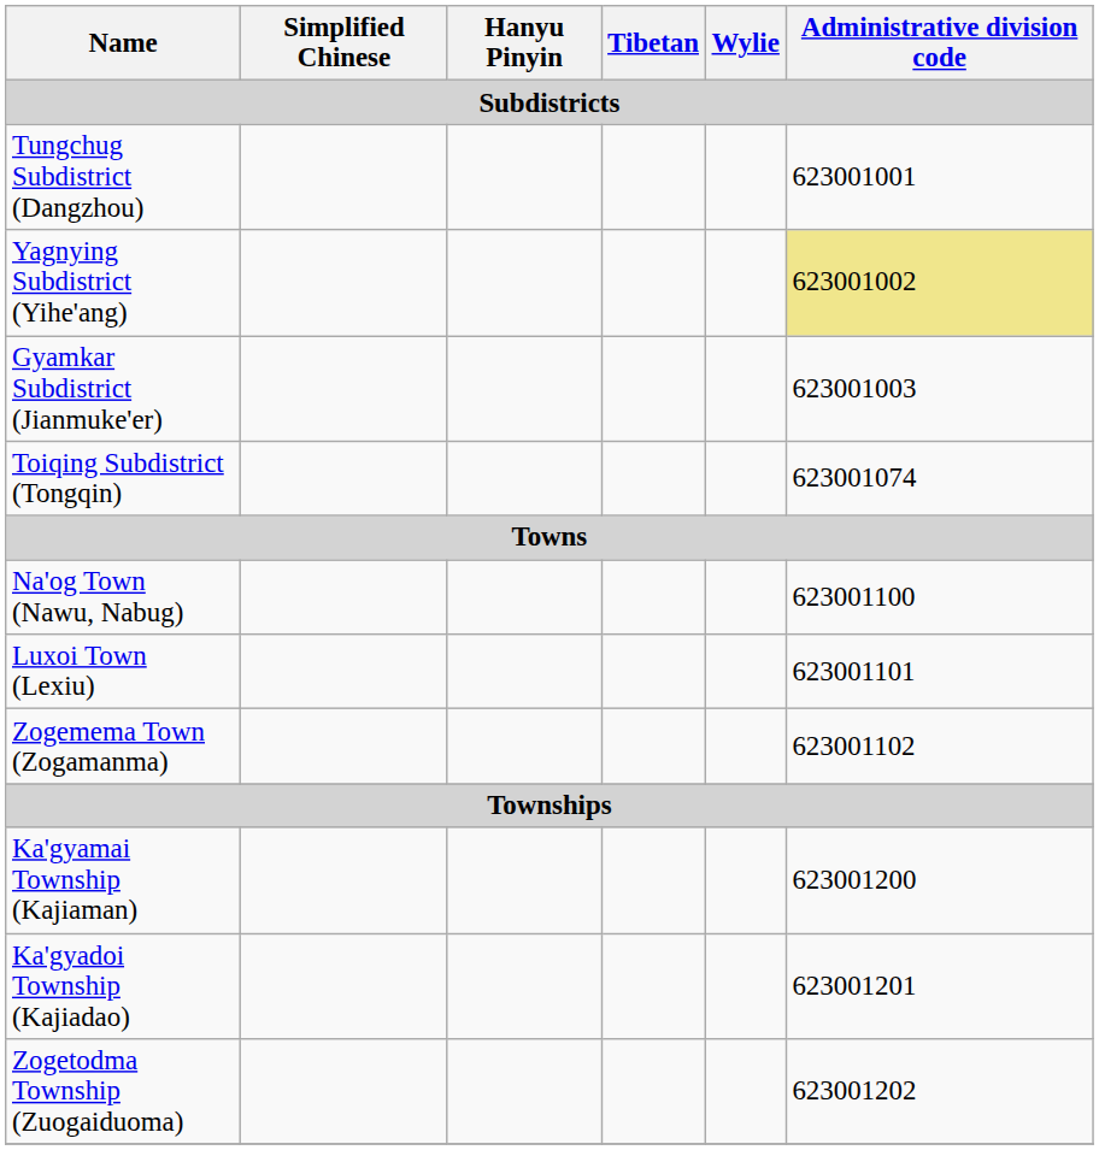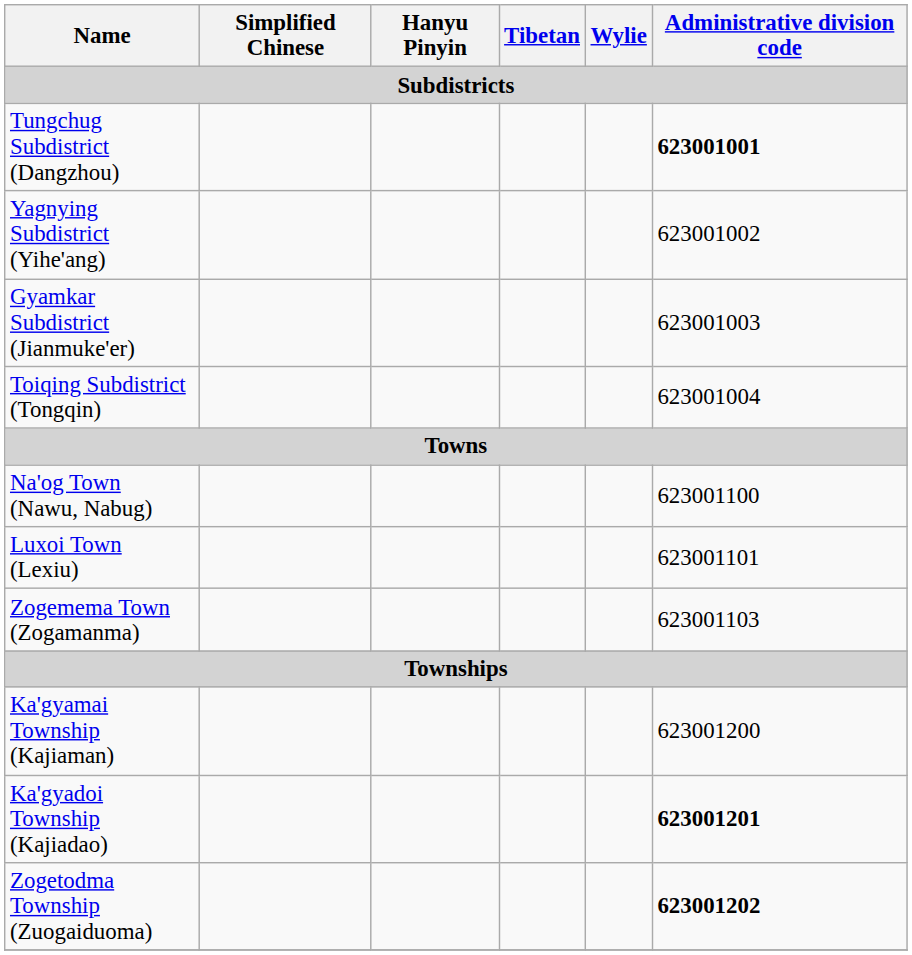 <table class="wikitable" align="center" style="width:50%; border="1">
 <tr>
 <th>Name</th>
 <th>Simplified Chinese</th>
 <th>Hanyu Pinyin</th>
 <th><a href='#'>Tibetan</a></th>
 <th><a href='#'>Wylie</a></th>
 <th><a href='#'>Administrative division code</a></th>
 </tr>
 <tr>
 <td colspan="7"  style="text-align:center; background:#d3d3d3;"><strong>Subdistricts</strong></td>
 </tr>
 <tr --------->
 <td><a href='#'>Tungchug Subdistrict</a><br>(Dangzhou)</td>
 <td></td>
 <td></td>
 <td></td>
 <td></td>
-<td>623001001</td>
+<td><strong>623001001</strong></td>
 </tr>
 <tr>
 <td><a href='#'>Yagnying Subdistrict</a><br>(Yihe'ang)</td>
 <td></td>
 <td></td>
 <td></td>
 <td></td>
-<td style="background: khaki;">623001002</td>
+<td>623001002</td>
 </tr>
 <tr>
 <td><a href='#'>Gyamkar Subdistrict</a><br>(Jianmuke'er)</td>
 <td></td>
 <td></td>
 <td></td>
 <td></td>
 <td>623001003</td>
 </tr>
 <tr>
 <td><a href='#'>Toiqing Subdistrict</a><br>(Tongqin)</td>
 <td></td>
 <td></td>
 <td></td>
 <td></td>
-<td>623001074</td>
+<td>623001004</td>
 </tr>
 <tr>
 <td colspan="7"  style="text-align:center; background:#d3d3d3;"><strong>Towns</strong></td>
 </tr>
 <tr --------->
 <td><a href='#'>Na'og Town</a><br>(Nawu, Nabug)</td>
 <td></td>
 <td></td>
 <td></td>
 <td></td>
 <td>623001100</td>
 </tr>
 <tr>
 <td><a href='#'>Luxoi Town</a><br>(Lexiu)</td>
 <td></td>
 <td></td>
 <td></td>
 <td></td>
 <td>623001101</td>
 </tr>
 <tr>
 <td><a href='#'>Zogemema Town</a><br>(Zogamanma)</td>
 <td></td>
 <td></td>
 <td></td>
 <td></td>
-<td>623001102</td>
+<td>623001103</td>
 </tr>
 <tr>
 <td colspan="7"  style="text-align:center; background:#d3d3d3;"><strong>Townships</strong></td>
 </tr>
 <tr --------->
 <td><a href='#'>Ka'gyamai Township</a><br>(Kajiaman)</td>
 <td></td>
 <td></td>
 <td></td>
 <td></td>
 <td>623001200</td>
 </tr>
 <tr>
 <td><a href='#'>Ka'gyadoi Township</a><br>(Kajiadao)</td>
 <td></td>
 <td></td>
 <td></td>
 <td></td>
-<td>623001201</td>
+<td><strong>623001201</strong></td>
 </tr>
 <tr>
 <td><a href='#'>Zogetodma Township</a><br>(Zuogaiduoma)</td>
 <td></td>
 <td></td>
 <td></td>
 <td></td>
-<td>623001202</td>
+<td><strong>623001202</strong></td>
 </tr>
 <tr>
 </tr>
 </table>
